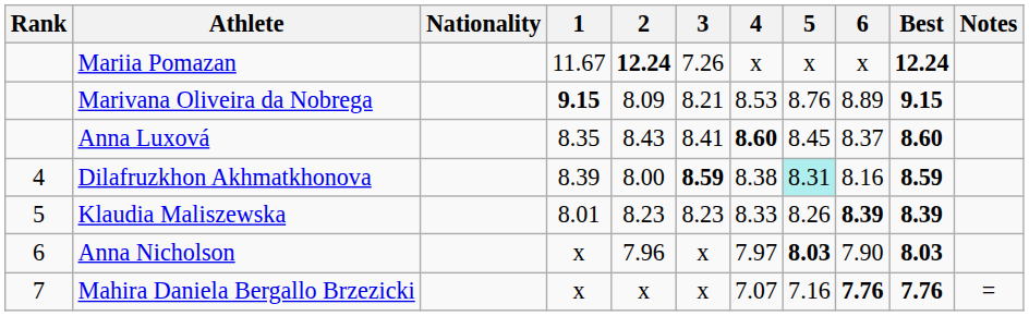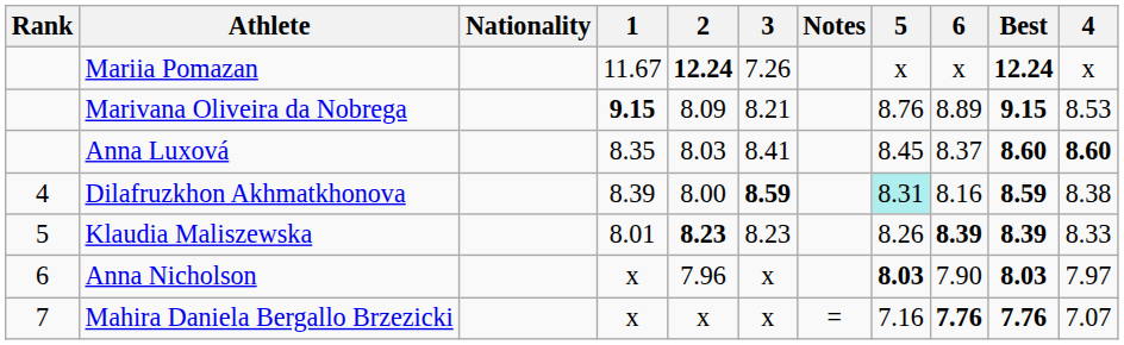 <table class="wikitable sortable" style="text-align:center">
 <tr>
 <th>Rank</th>
 <th>Athlete</th>
 <th>Nationality</th>
 <th>1</th>
 <th>2</th>
 <th>3</th>
-<th>4</th>
+<th>Notes</th>
 <th>5</th>
 <th>6</th>
 <th>Best</th>
-<th>Notes</th>
+<th>4</th>
 </tr>
 <tr>
 <td></td>
 <td style="text-align:left;"><a href='#'>Mariia Pomazan</a></td>
 <td style="text-align:left;"></td>
 <td>11.67</td>
 <td><strong>12.24</strong></td>
 <td>7.26</td>
-<td>x</td>
+<td></td>
 <td>x</td>
 <td>x</td>
 <td><strong>12.24</strong></td>
-<td></td>
+<td>x</td>
 </tr>
 <tr>
 <td></td>
 <td style="text-align:left;"><a href='#'>Marivana Oliveira da Nobrega</a></td>
 <td style="text-align:left;"></td>
 <td><strong>9.15</strong></td>
 <td>8.09</td>
 <td>8.21</td>
-<td>8.53</td>
+<td></td>
 <td>8.76</td>
 <td>8.89</td>
 <td><strong>9.15</strong></td>
-<td></td>
+<td>8.53</td>
 </tr>
 <tr>
 <td></td>
 <td style="text-align:left;"><a href='#'>Anna Luxová</a></td>
 <td style="text-align:left;"></td>
 <td>8.35</td>
-<td>8.43</td>
+<td>8.03</td>
 <td>8.41</td>
-<td><strong>8.60</strong></td>
+<td></td>
 <td>8.45</td>
 <td>8.37</td>
 <td><strong>8.60</strong></td>
-<td></td>
+<td><strong>8.60</strong></td>
 </tr>
 <tr>
 <td>4</td>
 <td style="text-align:left;"><a href='#'>Dilafruzkhon Akhmatkhonova</a></td>
 <td style="text-align:left;"></td>
 <td>8.39</td>
 <td>8.00</td>
 <td><strong>8.59</strong></td>
-<td>8.38</td>
+<td></td>
 <td style="background: paleturquoise;">8.31</td>
 <td>8.16</td>
 <td><strong>8.59</strong></td>
-<td></td>
+<td>8.38</td>
 </tr>
 <tr>
 <td>5</td>
 <td style="text-align:left;"><a href='#'>Klaudia Maliszewska</a></td>
 <td style="text-align:left;"></td>
 <td>8.01</td>
+<td><strong>8.23</strong></td>
 <td>8.23</td>
-<td>8.23</td>
-<td>8.33</td>
+<td></td>
 <td>8.26</td>
 <td><strong>8.39</strong></td>
 <td><strong>8.39</strong></td>
-<td></td>
+<td>8.33</td>
 </tr>
 <tr>
 <td>6</td>
 <td style="text-align:left;"><a href='#'>Anna Nicholson</a></td>
 <td style="text-align:left;"></td>
 <td>x</td>
 <td>7.96</td>
 <td>x</td>
-<td>7.97</td>
+<td></td>
 <td><strong>8.03</strong></td>
 <td>7.90</td>
 <td><strong>8.03</strong></td>
-<td></td>
+<td>7.97</td>
 </tr>
 <tr>
 <td>7</td>
 <td style="text-align:left;"><a href='#'>Mahira Daniela Bergallo Brzezicki</a></td>
 <td style="text-align:left;"></td>
 <td>x</td>
 <td>x</td>
 <td>x</td>
-<td>7.07</td>
+<td>=</td>
 <td>7.16</td>
 <td><strong>7.76</strong></td>
 <td><strong>7.76</strong></td>
-<td>=</td>
+<td>7.07</td>
 </tr>
 </table>
